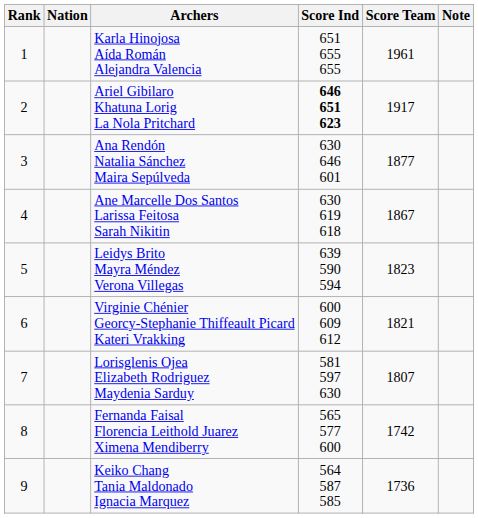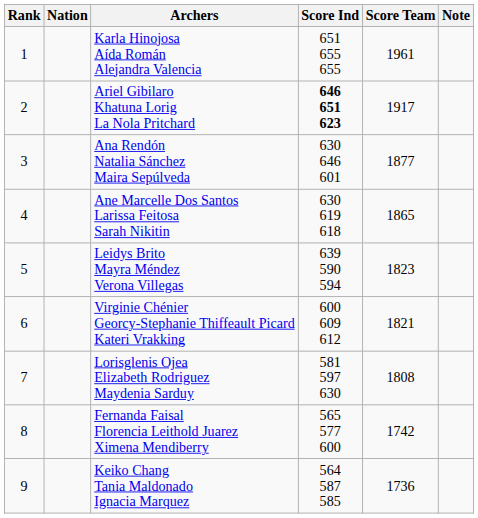 <table class="wikitable sortable" style="text-align:center">
 <tr>
 <th>Rank</th>
 <th>Nation</th>
 <th>Archers</th>
 <th>Score Ind</th>
 <th>Score Team</th>
 <th>Note</th>
 </tr>
 <tr>
 <td>1</td>
 <td align=left></td>
 <td align=left><a href='#'>Karla Hinojosa</a>  <br><a href='#'>Aída Román</a><br><a href='#'>Alejandra Valencia</a></td>
 <td>651<br>655<br>655</td>
 <td>1961</td>
 <td></td>
 </tr>
 <tr>
 <td>2</td>
 <td align=left></td>
 <td align=left><a href='#'>Ariel Gibilaro</a> <br><a href='#'>Khatuna Lorig</a><br><a href='#'>La Nola Pritchard</a></td>
 <td><strong>646<br>651<br>623</strong></td>
 <td>1917</td>
 <td></td>
 </tr>
 <tr>
 <td>3</td>
 <td align=left></td>
 <td align=left><a href='#'>Ana Rendón</a><br><a href='#'>Natalia Sánchez</a><br><a href='#'>Maira Sepúlveda</a></td>
 <td>630<br>646<br>601</td>
 <td>1877</td>
 <td></td>
 </tr>
 <tr>
 <td>4</td>
 <td align=left></td>
 <td align=left><a href='#'>Ane Marcelle Dos Santos</a><br><a href='#'>Larissa Feitosa</a><br><a href='#'>Sarah Nikitin</a></td>
 <td>630<br>619<br>618</td>
-<td>1867</td>
+<td>1865</td>
 <td></td>
 </tr>
 <tr>
 <td>5</td>
 <td align=left></td>
 <td align=left><a href='#'>Leidys Brito</a><br><a href='#'>Mayra Méndez</a><br><a href='#'>Verona Villegas</a></td>
 <td>639<br>590<br>594</td>
 <td>1823</td>
 <td></td>
 </tr>
 <tr>
 <td>6</td>
 <td align=left></td>
 <td align=left><a href='#'>Virginie Chénier</a><br><a href='#'>Georcy-Stephanie Thiffeault Picard</a><br><a href='#'>Kateri Vrakking</a></td>
 <td>600<br>609<br>612</td>
 <td>1821</td>
 <td></td>
 </tr>
 <tr>
 <td>7</td>
 <td align=left></td>
 <td align=left><a href='#'>Lorisglenis Ojea</a><br><a href='#'>Elizabeth Rodriguez</a><br><a href='#'>Maydenia Sarduy</a></td>
 <td>581<br>597<br>630</td>
-<td>1807</td>
+<td>1808</td>
 <td></td>
 </tr>
 <tr>
 <td>8</td>
 <td align=left></td>
 <td align=left><a href='#'>Fernanda Faisal</a><br><a href='#'>Florencia Leithold Juarez</a><br><a href='#'>Ximena Mendiberry</a></td>
 <td>565<br>577<br>600</td>
 <td>1742</td>
 <td></td>
 </tr>
 <tr>
 <td>9</td>
 <td align=left></td>
 <td align=left><a href='#'>Keiko Chang</a><br><a href='#'>Tania Maldonado</a><br><a href='#'>Ignacia Marquez</a></td>
 <td>564<br>587 <br>585</td>
 <td>1736</td>
 <td></td>
 </tr>
 </table>
